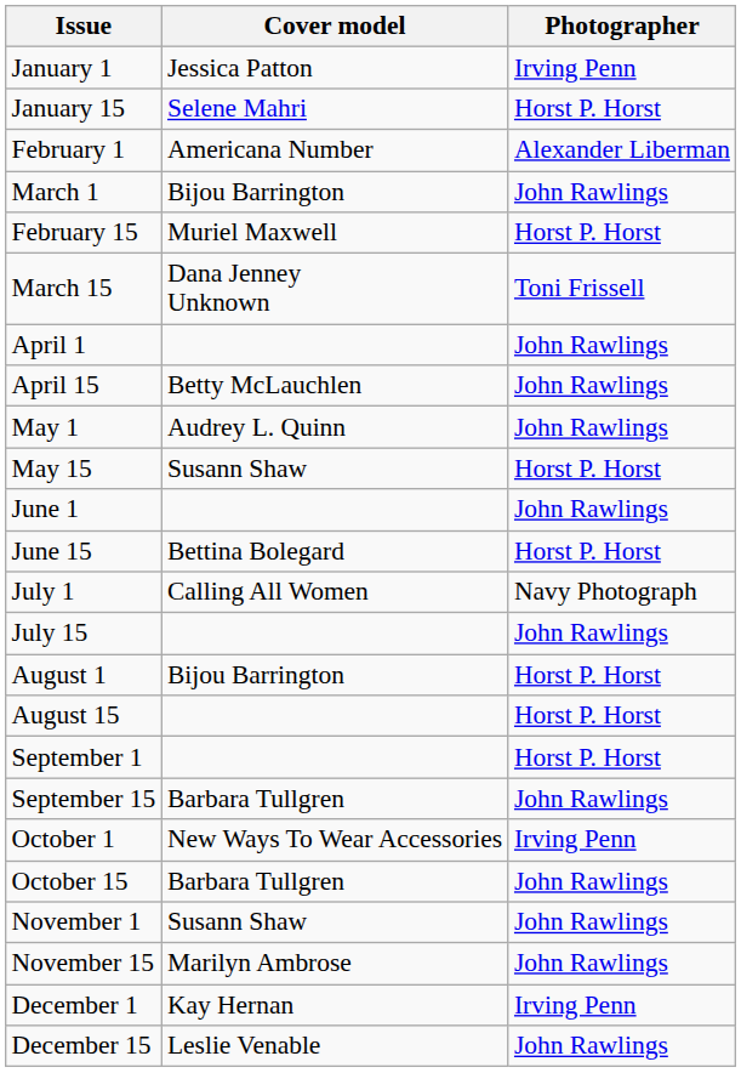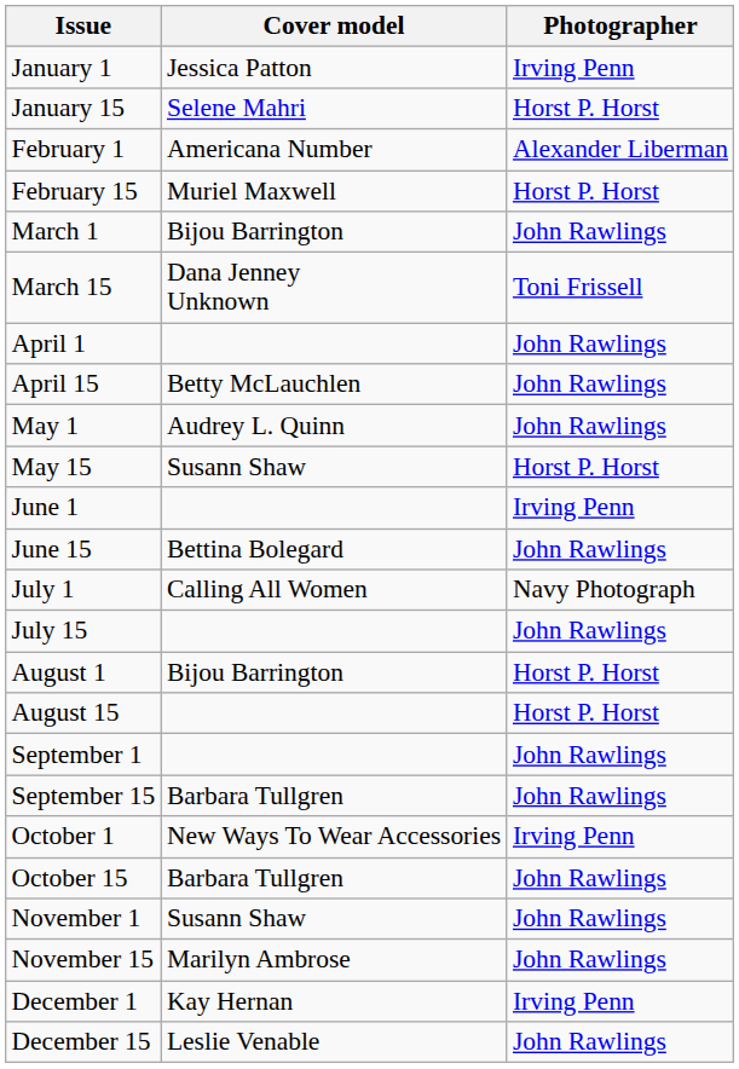 <table class="sortable wikitable">
 <tr>
 <th>Issue</th>
 <th>Cover model</th>
 <th>Photographer</th>
 </tr>
 <tr>
 <td>January 1</td>
 <td>Jessica Patton</td>
 <td><a href='#'>Irving Penn</a></td>
 </tr>
 <tr>
 <td>January 15</td>
 <td><a href='#'>Selene Mahri</a></td>
 <td><a href='#'>Horst P. Horst</a></td>
 </tr>
 <tr>
 <td>February 1</td>
 <td>Americana Number</td>
 <td><a href='#'>Alexander Liberman</a></td>
 </tr>
 <tr>
+<td>February 15</td>
+<td>Muriel Maxwell</td>
+<td><a href='#'>Horst P. Horst</a></td>
+</tr>
+<tr>
 <td>March 1</td>
 <td>Bijou Barrington</td>
 <td><a href='#'>John Rawlings</a></td>
-</tr>
-<tr>
-<td>February 15</td>
-<td>Muriel Maxwell</td>
-<td><a href='#'>Horst P. Horst</a></td>
 </tr>
 <tr>
 <td>March 15</td>
 <td>Dana Jenney <br> Unknown</td>
 <td><a href='#'>Toni Frissell</a></td>
 </tr>
 <tr>
 <td>April 1</td>
 <td></td>
 <td><a href='#'>John Rawlings</a></td>
 </tr>
 <tr>
 <td>April 15</td>
 <td>Betty McLauchlen</td>
 <td><a href='#'>John Rawlings</a></td>
 </tr>
 <tr>
 <td>May 1</td>
 <td>Audrey L. Quinn</td>
 <td><a href='#'>John Rawlings</a></td>
 </tr>
 <tr>
 <td>May 15</td>
 <td>Susann Shaw</td>
 <td><a href='#'>Horst P. Horst</a></td>
 </tr>
 <tr>
 <td>June 1</td>
 <td></td>
-<td><a href='#'>John Rawlings</a></td>
+<td><a href='#'>Irving Penn</a></td>
 </tr>
 <tr>
 <td>June 15</td>
 <td>Bettina Bolegard</td>
-<td><a href='#'>Horst P. Horst</a></td>
+<td><a href='#'>John Rawlings</a></td>
 </tr>
 <tr>
 <td>July 1</td>
 <td>Calling All Women</td>
 <td>Navy Photograph</td>
 </tr>
 <tr>
 <td>July 15</td>
 <td></td>
 <td><a href='#'>John Rawlings</a></td>
 </tr>
 <tr>
 <td>August 1</td>
 <td>Bijou Barrington</td>
 <td><a href='#'>Horst P. Horst</a></td>
 </tr>
 <tr>
 <td>August 15</td>
 <td></td>
 <td><a href='#'>Horst P. Horst</a></td>
 </tr>
 <tr>
 <td>September 1</td>
 <td></td>
-<td><a href='#'>Horst P. Horst</a></td>
+<td><a href='#'>John Rawlings</a></td>
 </tr>
 <tr>
 <td>September 15</td>
 <td>Barbara Tullgren</td>
 <td><a href='#'>John Rawlings</a></td>
 </tr>
 <tr>
 <td>October 1</td>
 <td>New Ways To Wear Accessories</td>
 <td><a href='#'>Irving Penn</a></td>
 </tr>
 <tr>
 <td>October 15</td>
 <td>Barbara Tullgren</td>
 <td><a href='#'>John Rawlings</a></td>
 </tr>
 <tr>
 <td>November 1</td>
 <td>Susann Shaw</td>
 <td><a href='#'>John Rawlings</a></td>
 </tr>
 <tr>
 <td>November 15</td>
 <td>Marilyn Ambrose</td>
 <td><a href='#'>John Rawlings</a></td>
 </tr>
 <tr>
 <td>December 1</td>
 <td>Kay Hernan</td>
 <td><a href='#'>Irving Penn</a></td>
 </tr>
 <tr>
 <td>December 15</td>
 <td>Leslie Venable</td>
 <td><a href='#'>John Rawlings</a></td>
 </tr>
 </table>
